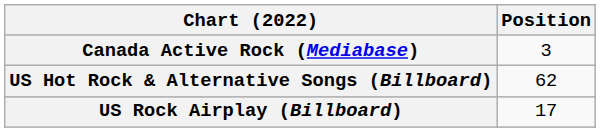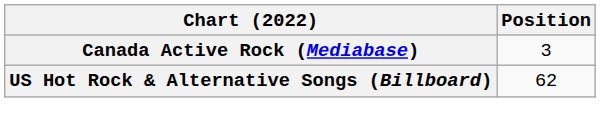 <table class="wikitable sortable plainrowheaders" style="text-align:center">
 <tr>
 <th scope="col">Chart (2022)</th>
 <th scope="col">Position</th>
 </tr>
 <tr>
 <th scope="row">Canada Active Rock (<em><a href='#'>Mediabase</a></em>)</th>
 <td>3</td>
 </tr>
 <tr>
 <th scope="row">US Hot Rock & Alternative Songs (<em>Billboard</em>)</th>
 <td>62</td>
 </tr>
-<tr>
-<th scope="row">US Rock Airplay (<em>Billboard</em>)</th>
-<td>17</td>
-</tr>
 </table>
